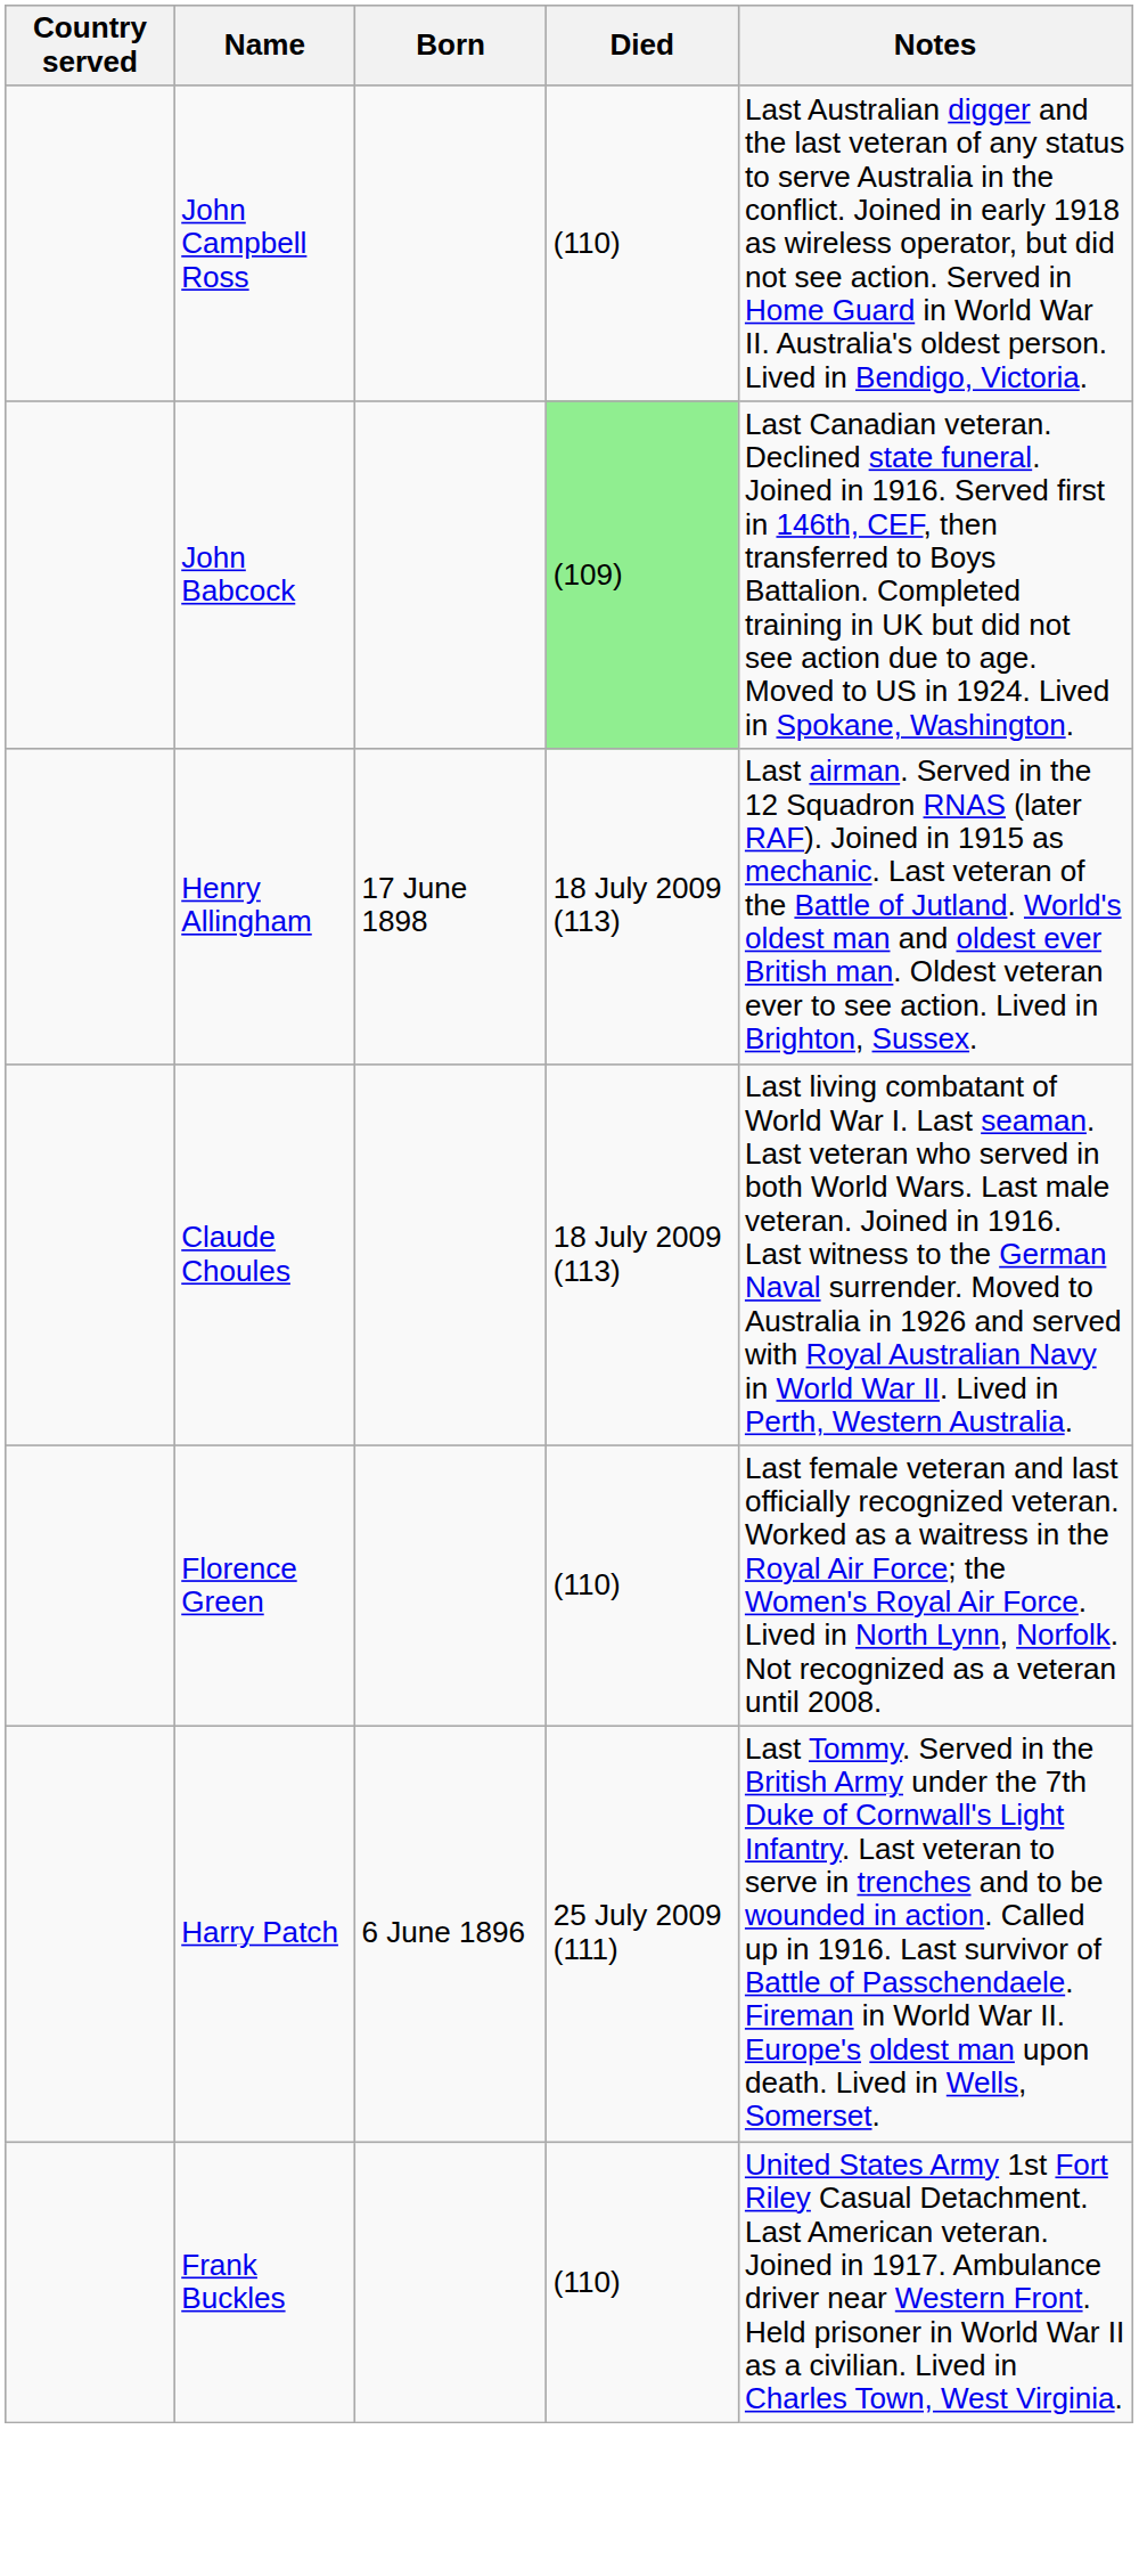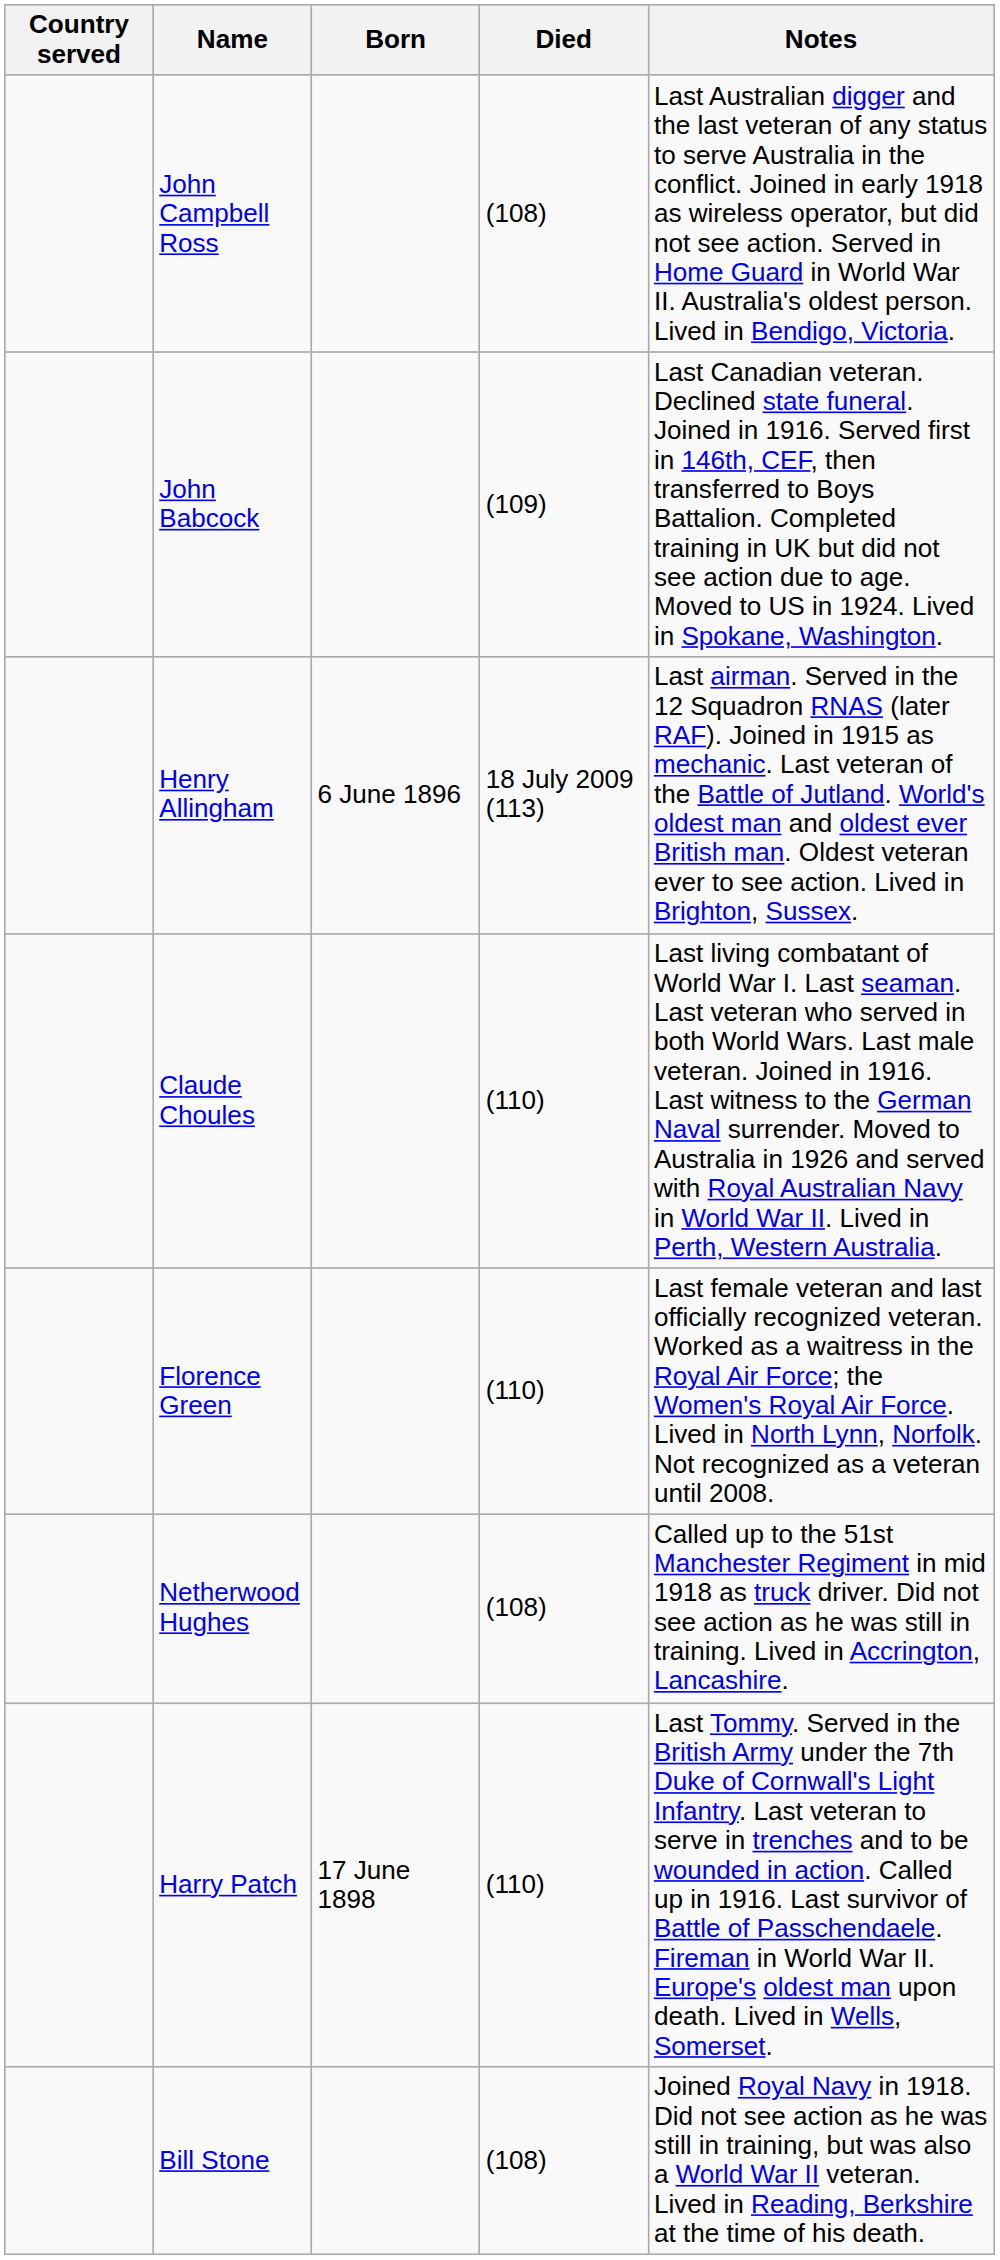 <table class="wikitable sortable">
 <tr>
 <th colspan=1 width="15%">Country served</th>
 <th colspan=1 width="16%">Name</th>
 <th colspan=1 width="17%">Born</th>
 <th colspan=1 width="17%">Died</th>
 <th colspan=1 width="35%">Notes</th>
 </tr>
 <tr>
 <td></td>
 <td><a href='#'>John Campbell Ross</a></td>
 <td></td>
-<td> (110)</td>
+<td> (108)</td>
 <td>Last Australian <a href='#'>digger</a> and the last veteran of any status to serve Australia in the conflict. Joined in early 1918 as wireless operator, but did not see action. Served in <a href='#'>Home Guard</a> in World War II. Australia's oldest person. Lived in <a href='#'>Bendigo, Victoria</a>.</td>
 </tr>
 <tr>
 <td></td>
 <td><a href='#'>John Babcock</a></td>
 <td></td>
-<td style="background: lightgreen;"> (109)</td>
+<td> (109)</td>
 <td>Last Canadian veteran. Declined <a href='#'>state funeral</a>. Joined in 1916. Served first in <a href='#'>146th, CEF</a>, then transferred to Boys Battalion. Completed training in UK but did not see action due to age. Moved to US in 1924. Lived in <a href='#'>Spokane, Washington</a>.</td>
 </tr>
 <tr>
 <td></td>
 <td><a href='#'>Henry Allingham</a></td>
-<td>17 June 1898</td>
+<td>6 June 1896</td>
 <td>18 July 2009 (113)</td>
 <td>Last <a href='#'>airman</a>. Served in the 12 Squadron <a href='#'>RNAS</a> (later <a href='#'>RAF</a>). Joined in 1915 as <a href='#'>mechanic</a>. Last veteran of the <a href='#'>Battle of Jutland</a>. <a href='#'>World's oldest man</a> and <a href='#'>oldest ever British man</a>. Oldest veteran ever to see action. Lived in <a href='#'>Brighton</a>, <a href='#'>Sussex</a>.</td>
 </tr>
 <tr>
 <td></td>
 <td><a href='#'>Claude Choules</a></td>
 <td></td>
-<td>18 July 2009 (113)</td>
+<td> (110)</td>
 <td>Last living combatant of World War I. Last <a href='#'>seaman</a>. Last veteran who served in both World Wars. Last male veteran. Joined in 1916. Last witness to the <a href='#'>German Naval</a> surrender. Moved to Australia in 1926 and served with <a href='#'>Royal Australian Navy</a> in <a href='#'>World War II</a>. Lived in <a href='#'>Perth, Western Australia</a>.</td>
 </tr>
 <tr>
 <td></td>
 <td><a href='#'>Florence Green</a></td>
 <td></td>
 <td> (110)</td>
 <td>Last female veteran and last officially recognized veteran. Worked as a waitress in the <a href='#'>Royal Air Force</a>; the <a href='#'>Women's Royal Air Force</a>. Lived in <a href='#'>North Lynn</a>, <a href='#'>Norfolk</a>. Not recognized as a veteran until 2008.</td>
 </tr>
 <tr>
 <td></td>
+<td><a href='#'>Netherwood Hughes</a></td>
+<td></td>
+<td> (108)</td>
+<td>Called up to the 51st <a href='#'>Manchester Regiment</a> in mid 1918 as <a href='#'>truck</a> driver. Did not see action as he was still in training. Lived in <a href='#'>Accrington</a>, <a href='#'>Lancashire</a>.</td>
+</tr>
+<tr>
+<td></td>
 <td><a href='#'>Harry Patch</a></td>
-<td>6 June 1896</td>
-<td>25 July 2009 (111)</td>
+<td>17 June 1898</td>
+<td> (110)</td>
 <td>Last <a href='#'>Tommy</a>. Served in the <a href='#'>British Army</a> under the 7th <a href='#'>Duke of Cornwall's Light Infantry</a>. Last veteran to serve in <a href='#'>trenches</a> and to be <a href='#'>wounded in action</a>. Called up in 1916. Last survivor of <a href='#'>Battle of Passchendaele</a>. <a href='#'>Fireman</a> in World War II. <a href='#'>Europe's</a> <a href='#'>oldest man</a> upon death. Lived in <a href='#'>Wells</a>, <a href='#'>Somerset</a>.</td>
 </tr>
 <tr>
 <td></td>
-<td><a href='#'>Frank Buckles</a></td>
+<td><a href='#'>Bill Stone</a></td>
 <td></td>
-<td> (110)</td>
-<td><a href='#'>United States Army</a> 1st <a href='#'>Fort Riley</a> Casual Detachment. Last American veteran. Joined in 1917. Ambulance driver near <a href='#'>Western Front</a>. Held prisoner in World War II as a civilian. Lived in <a href='#'>Charles Town, West Virginia</a>.</td>
+<td> (108)</td>
+<td>Joined <a href='#'>Royal Navy</a> in 1918. Did not see action as he was still in training, but was also a <a href='#'>World War II</a> veteran. Lived in <a href='#'>Reading, Berkshire</a> at the time of his death.</td>
 </tr>
 </table>
